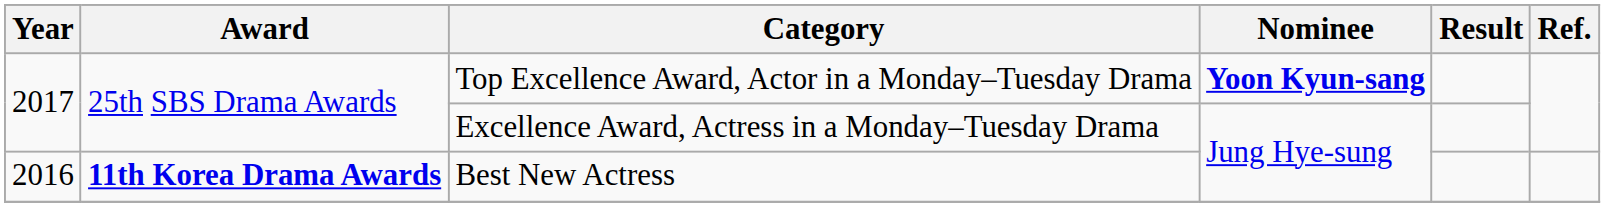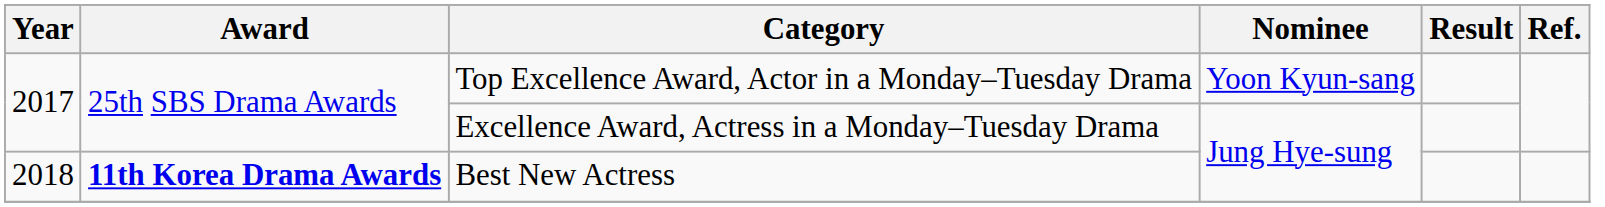 <table class="wikitable">
 <tr>
 <th>Year</th>
 <th>Award</th>
 <th>Category</th>
 <th>Nominee</th>
 <th>Result</th>
 <th>Ref.</th>
 </tr>
 <tr>
 <td rowspan="2">2017</td>
 <td rowspan="2"><a href='#'>25th</a> <a href='#'>SBS Drama Awards</a></td>
 <td>Top Excellence Award, Actor in a Monday–Tuesday Drama</td>
-<td><strong><a href='#'>Yoon Kyun-sang</a></strong></td>
+<td><a href='#'>Yoon Kyun-sang</a></td>
 <td></td>
 <td rowspan=2></td>
 </tr>
 <tr>
 <td>Excellence Award, Actress in a Monday–Tuesday Drama</td>
 <td rowspan=2><a href='#'>Jung Hye-sung</a></td>
 <td></td>
 </tr>
 <tr>
-<td>2016</td>
+<td>2018</td>
 <td><strong><a href='#'>11th Korea Drama Awards</a></strong></td>
 <td>Best New Actress</td>
 <td></td>
 <td></td>
 </tr>
 <tr>
 </tr>
 </table>
